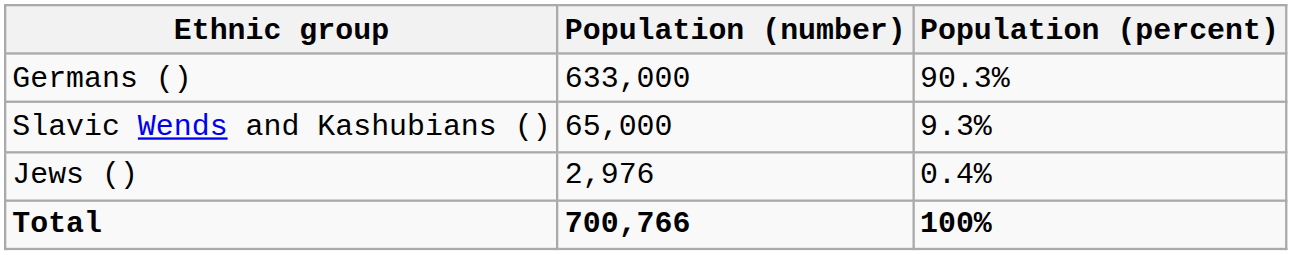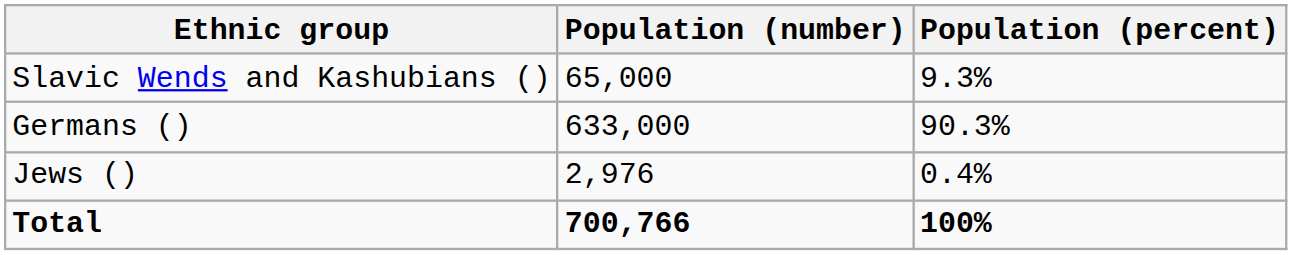 <table class="wikitable">
 <tr>
 <th>Ethnic group</th>
 <th>Population (number)</th>
 <th>Population (percent)</th>
 </tr>
 <tr>
+<td>Slavic <a href='#'>Wends</a> and Kashubians ()</td>
+<td>65,000</td>
+<td>9.3%</td>
+</tr>
+<tr>
 <td>Germans ()</td>
 <td>633,000</td>
 <td>90.3%</td>
-</tr>
-<tr>
-<td>Slavic <a href='#'>Wends</a> and Kashubians ()</td>
-<td>65,000</td>
-<td>9.3%</td>
 </tr>
 <tr>
 <td>Jews ()</td>
 <td>2,976</td>
 <td>0.4%</td>
 </tr>
 <tr>
 <td><strong>Total</strong></td>
 <td><strong>700,766</strong></td>
 <td><strong>100%</strong></td>
 </tr>
 </table>
